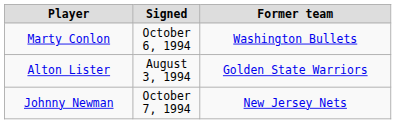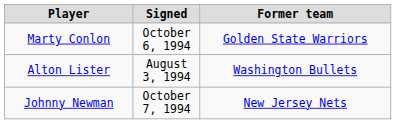 <table class="wikitable" style="text-align: center">
 <tr style="text-align:center; background:#ddd;">
 <td style="width:140px"><strong>Player</strong></td>
 <td style="width:70px"><strong>Signed</strong></td>
 <td style="width:210px"><strong>Former team</strong></td>
 </tr>
 <tr>
 <td><a href='#'>Marty Conlon</a></td>
 <td>October 6, 1994</td>
-<td><a href='#'>Washington Bullets</a></td>
+<td><a href='#'>Golden State Warriors</a></td>
 </tr>
 <tr>
 <td><a href='#'>Alton Lister</a></td>
 <td>August 3, 1994</td>
-<td><a href='#'>Golden State Warriors</a></td>
+<td><a href='#'>Washington Bullets</a></td>
 </tr>
 <tr>
 <td><a href='#'>Johnny Newman</a></td>
 <td>October 7, 1994</td>
 <td><a href='#'>New Jersey Nets</a></td>
 </tr>
 </table>
